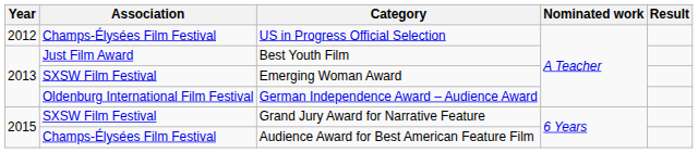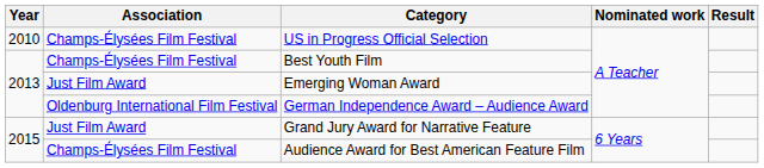 <table class="wikitable">
 <tr>
 <th>Year</th>
 <th>Association</th>
 <th>Category</th>
 <th>Nominated work</th>
 <th>Result</th>
 </tr>
 <tr>
-<td>2012</td>
+<td>2010</td>
 <td><a href='#'>Champs-Élysées Film Festival</a></td>
 <td><a href='#'>US in Progress Official Selection</a></td>
 <td rowspan="4"><em><a href='#'>A Teacher</a></em></td>
 <td></td>
 </tr>
 <tr>
 <td rowspan="3">2013</td>
-<td><a href='#'>Just Film Award</a></td>
+<td><a href='#'>Champs-Élysées Film Festival</a></td>
 <td>Best Youth Film</td>
 <td></td>
 </tr>
 <tr>
-<td><a href='#'>SXSW Film Festival</a></td>
+<td><a href='#'>Just Film Award</a></td>
 <td>Emerging Woman Award</td>
 <td></td>
 </tr>
 <tr>
 <td><a href='#'>Oldenburg International Film Festival</a></td>
 <td><a href='#'>German Independence Award – Audience Award</a></td>
 <td></td>
 </tr>
 <tr>
 <td rowspan="2">2015</td>
-<td><a href='#'>SXSW Film Festival</a></td>
+<td><a href='#'>Just Film Award</a></td>
 <td>Grand Jury Award for Narrative Feature</td>
 <td rowspan="2"><em><a href='#'>6 Years</a></em></td>
 <td></td>
 </tr>
 <tr>
 <td><a href='#'>Champs-Élysées Film Festival</a></td>
 <td>Audience Award for Best American Feature Film</td>
 <td></td>
 </tr>
 </table>
